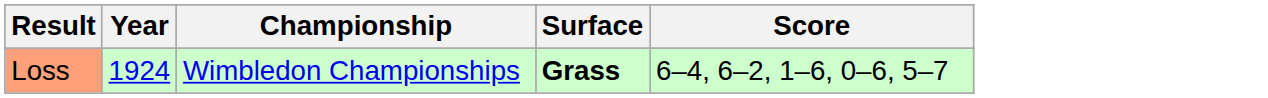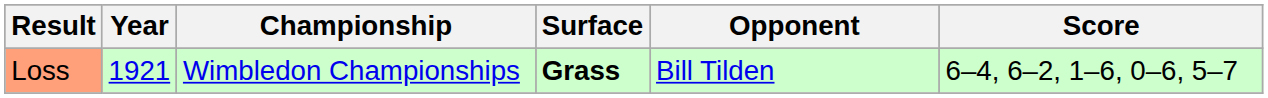 <table class='sortable wikitable'>
 <tr>
 <th style="width:40px">Result</th>
 <th style="width:35px">Year</th>
 <th style="width:200px">Championship</th>
 <th style="width:50px">Surface</th>
+<th style="width:160px">Opponent</th>
 <th style="width:180px" class="unsortable">Score</th>
 </tr>
 <tr style="background:#cfc;">
 <td style="background:#ffa07a;">Loss</td>
-<td><a href='#'>1924</a></td>
+<td><a href='#'>1921</a></td>
 <td><a href='#'>Wimbledon Championships</a></td>
 <td><strong>Grass</strong></td>
+<td> <a href='#'>Bill Tilden</a></td>
 <td>6–4, 6–2, 1–6, 0–6, 5–7</td>
 </tr>
 </table>
